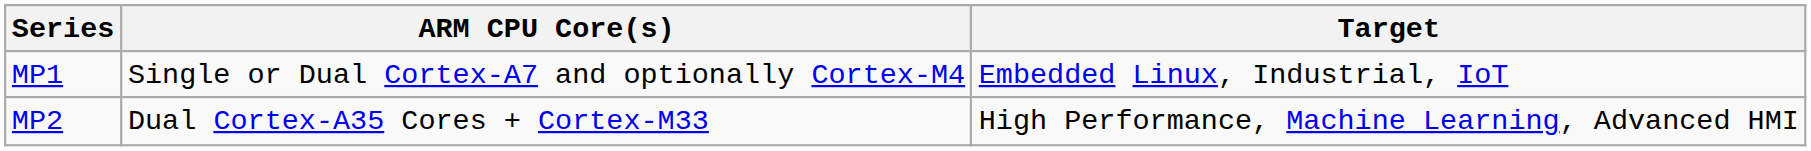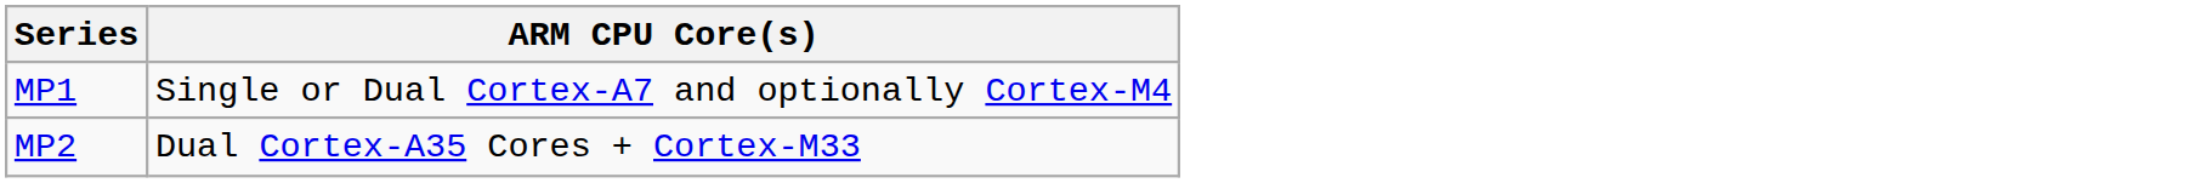 <table class="wikitable">
 <tr>
 <th>Series</th>
 <th>ARM CPU Core(s)</th>
-<th>Target</th>
 </tr>
 <tr>
 <td><div><a href='#'>MP1</a></div></td>
 <td><div>Single or Dual <a href='#'>Cortex-A7</a> and optionally <a href='#'>Cortex-M4</a></div></td>
-<td><a href='#'>Embedded</a> <a href='#'>Linux</a>, Industrial, <a href='#'>IoT</a></td>
 </tr>
 <tr>
 <td><div><a href='#'>MP2</a></div></td>
 <td><div>Dual <a href='#'>Cortex-A35</a> Cores + <a href='#'>Cortex-M33</a> </div></td>
-<td>High Performance, <a href='#'>Machine Learning</a>, Advanced HMI</td>
 </tr>
 </table>
